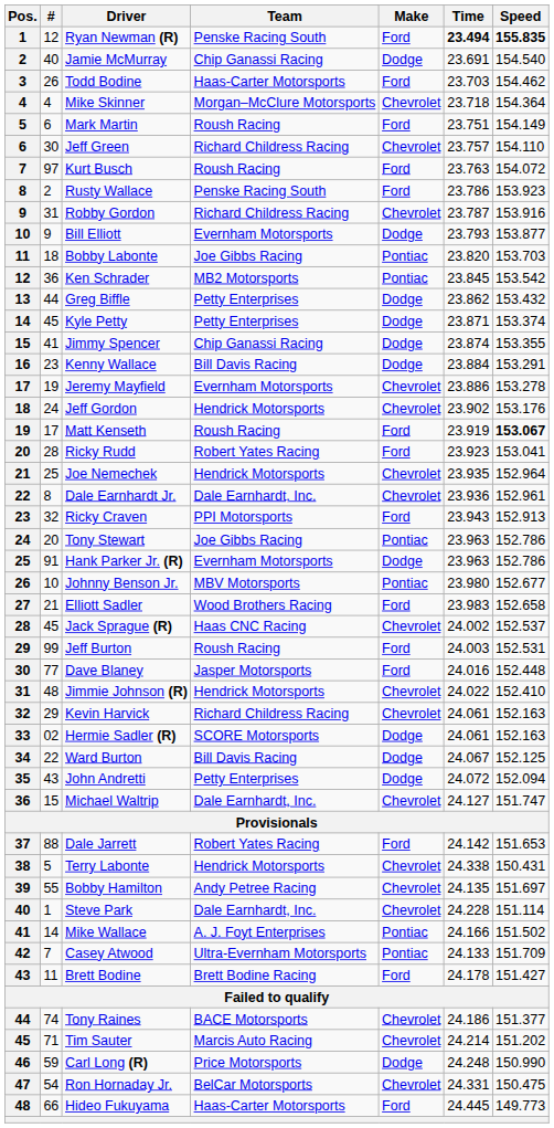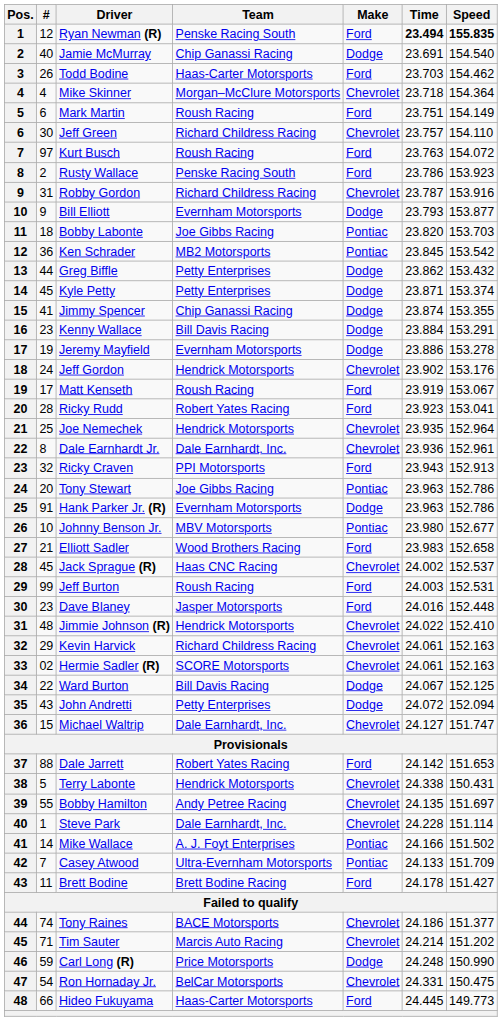 <table class="wikitable" style="font-size:95%">
 <tr>
 <th>Pos.</th>
 <th>#</th>
 <th>Driver</th>
 <th>Team</th>
 <th>Make</th>
 <th>Time</th>
 <th>Speed</th>
 </tr>
 <tr>
 <th>1</th>
 <td>12</td>
 <td><a href='#'>Ryan Newman</a> <strong>(R)</strong></td>
 <td><a href='#'>Penske Racing South</a></td>
 <td><a href='#'>Ford</a></td>
 <td><strong>23.494</strong></td>
 <td><strong>155.835</strong></td>
 </tr>
 <tr>
 <th>2</th>
 <td>40</td>
 <td><a href='#'>Jamie McMurray</a></td>
 <td><a href='#'>Chip Ganassi Racing</a></td>
 <td><a href='#'>Dodge</a></td>
 <td>23.691</td>
 <td>154.540</td>
 </tr>
 <tr>
 <th>3</th>
 <td>26</td>
 <td><a href='#'>Todd Bodine</a></td>
 <td><a href='#'>Haas-Carter Motorsports</a></td>
 <td><a href='#'>Ford</a></td>
 <td>23.703</td>
 <td>154.462</td>
 </tr>
 <tr>
 <th>4</th>
 <td>4</td>
 <td><a href='#'>Mike Skinner</a></td>
 <td><a href='#'>Morgan–McClure Motorsports</a></td>
 <td><a href='#'>Chevrolet</a></td>
 <td>23.718</td>
 <td>154.364</td>
 </tr>
 <tr>
 <th>5</th>
 <td>6</td>
 <td><a href='#'>Mark Martin</a></td>
 <td><a href='#'>Roush Racing</a></td>
 <td><a href='#'>Ford</a></td>
 <td>23.751</td>
 <td>154.149</td>
 </tr>
 <tr>
 <th>6</th>
 <td>30</td>
 <td><a href='#'>Jeff Green</a></td>
 <td><a href='#'>Richard Childress Racing</a></td>
 <td><a href='#'>Chevrolet</a></td>
 <td>23.757</td>
 <td>154.110</td>
 </tr>
 <tr>
 <th>7</th>
 <td>97</td>
 <td><a href='#'>Kurt Busch</a></td>
 <td><a href='#'>Roush Racing</a></td>
 <td><a href='#'>Ford</a></td>
 <td>23.763</td>
 <td>154.072</td>
 </tr>
 <tr>
 <th>8</th>
 <td>2</td>
 <td><a href='#'>Rusty Wallace</a></td>
 <td><a href='#'>Penske Racing South</a></td>
 <td><a href='#'>Ford</a></td>
 <td>23.786</td>
 <td>153.923</td>
 </tr>
 <tr>
 <th>9</th>
 <td>31</td>
 <td><a href='#'>Robby Gordon</a></td>
 <td><a href='#'>Richard Childress Racing</a></td>
 <td><a href='#'>Chevrolet</a></td>
 <td>23.787</td>
 <td>153.916</td>
 </tr>
 <tr>
 <th>10</th>
 <td>9</td>
 <td><a href='#'>Bill Elliott</a></td>
 <td><a href='#'>Evernham Motorsports</a></td>
 <td><a href='#'>Dodge</a></td>
 <td>23.793</td>
 <td>153.877</td>
 </tr>
 <tr>
 <th>11</th>
 <td>18</td>
 <td><a href='#'>Bobby Labonte</a></td>
 <td><a href='#'>Joe Gibbs Racing</a></td>
 <td><a href='#'>Pontiac</a></td>
 <td>23.820</td>
 <td>153.703</td>
 </tr>
 <tr>
 <th>12</th>
 <td>36</td>
 <td><a href='#'>Ken Schrader</a></td>
 <td><a href='#'>MB2 Motorsports</a></td>
 <td><a href='#'>Pontiac</a></td>
 <td>23.845</td>
 <td>153.542</td>
 </tr>
 <tr>
 <th>13</th>
 <td>44</td>
 <td><a href='#'>Greg Biffle</a></td>
 <td><a href='#'>Petty Enterprises</a></td>
 <td><a href='#'>Dodge</a></td>
 <td>23.862</td>
 <td>153.432</td>
 </tr>
 <tr>
 <th>14</th>
 <td>45</td>
 <td><a href='#'>Kyle Petty</a></td>
 <td><a href='#'>Petty Enterprises</a></td>
 <td><a href='#'>Dodge</a></td>
 <td>23.871</td>
 <td>153.374</td>
 </tr>
 <tr>
 <th>15</th>
 <td>41</td>
 <td><a href='#'>Jimmy Spencer</a></td>
 <td><a href='#'>Chip Ganassi Racing</a></td>
 <td><a href='#'>Dodge</a></td>
 <td>23.874</td>
 <td>153.355</td>
 </tr>
 <tr>
 <th>16</th>
 <td>23</td>
 <td><a href='#'>Kenny Wallace</a></td>
 <td><a href='#'>Bill Davis Racing</a></td>
 <td><a href='#'>Dodge</a></td>
 <td>23.884</td>
 <td>153.291</td>
 </tr>
 <tr>
 <th>17</th>
 <td>19</td>
 <td><a href='#'>Jeremy Mayfield</a></td>
 <td><a href='#'>Evernham Motorsports</a></td>
-<td><a href='#'>Chevrolet</a></td>
+<td><a href='#'>Dodge</a></td>
 <td>23.886</td>
 <td>153.278</td>
 </tr>
 <tr>
 <th>18</th>
 <td>24</td>
 <td><a href='#'>Jeff Gordon</a></td>
 <td><a href='#'>Hendrick Motorsports</a></td>
 <td><a href='#'>Chevrolet</a></td>
 <td>23.902</td>
 <td>153.176</td>
 </tr>
 <tr>
 <th>19</th>
 <td>17</td>
 <td><a href='#'>Matt Kenseth</a></td>
 <td><a href='#'>Roush Racing</a></td>
 <td><a href='#'>Ford</a></td>
 <td>23.919</td>
-<td><strong>153.067</strong></td>
+<td>153.067</td>
 </tr>
 <tr>
 <th>20</th>
 <td>28</td>
 <td><a href='#'>Ricky Rudd</a></td>
 <td><a href='#'>Robert Yates Racing</a></td>
 <td><a href='#'>Ford</a></td>
 <td>23.923</td>
 <td>153.041</td>
 </tr>
 <tr>
 <th>21</th>
 <td>25</td>
 <td><a href='#'>Joe Nemechek</a></td>
 <td><a href='#'>Hendrick Motorsports</a></td>
 <td><a href='#'>Chevrolet</a></td>
 <td>23.935</td>
 <td>152.964</td>
 </tr>
 <tr>
 <th>22</th>
 <td>8</td>
 <td><a href='#'>Dale Earnhardt Jr.</a></td>
 <td><a href='#'>Dale Earnhardt, Inc.</a></td>
 <td><a href='#'>Chevrolet</a></td>
 <td>23.936</td>
 <td>152.961</td>
 </tr>
 <tr>
 <th>23</th>
 <td>32</td>
 <td><a href='#'>Ricky Craven</a></td>
 <td><a href='#'>PPI Motorsports</a></td>
 <td><a href='#'>Ford</a></td>
 <td>23.943</td>
 <td>152.913</td>
 </tr>
 <tr>
 <th>24</th>
 <td>20</td>
 <td><a href='#'>Tony Stewart</a></td>
 <td><a href='#'>Joe Gibbs Racing</a></td>
 <td><a href='#'>Pontiac</a></td>
 <td>23.963</td>
 <td>152.786</td>
 </tr>
 <tr>
 <th>25</th>
 <td>91</td>
 <td><a href='#'>Hank Parker Jr.</a> <strong>(R)</strong></td>
 <td><a href='#'>Evernham Motorsports</a></td>
 <td><a href='#'>Dodge</a></td>
 <td>23.963</td>
 <td>152.786</td>
 </tr>
 <tr>
 <th>26</th>
 <td>10</td>
 <td><a href='#'>Johnny Benson Jr.</a></td>
 <td><a href='#'>MBV Motorsports</a></td>
 <td><a href='#'>Pontiac</a></td>
 <td>23.980</td>
 <td>152.677</td>
 </tr>
 <tr>
 <th>27</th>
 <td>21</td>
 <td><a href='#'>Elliott Sadler</a></td>
 <td><a href='#'>Wood Brothers Racing</a></td>
 <td><a href='#'>Ford</a></td>
 <td>23.983</td>
 <td>152.658</td>
 </tr>
 <tr>
 <th>28</th>
 <td>45</td>
 <td><a href='#'>Jack Sprague</a> <strong>(R)</strong></td>
 <td><a href='#'>Haas CNC Racing</a></td>
 <td><a href='#'>Chevrolet</a></td>
 <td>24.002</td>
 <td>152.537</td>
 </tr>
 <tr>
 <th>29</th>
 <td>99</td>
 <td><a href='#'>Jeff Burton</a></td>
 <td><a href='#'>Roush Racing</a></td>
 <td><a href='#'>Ford</a></td>
 <td>24.003</td>
 <td>152.531</td>
 </tr>
 <tr>
 <th>30</th>
-<td>77</td>
+<td>23</td>
 <td><a href='#'>Dave Blaney</a></td>
 <td><a href='#'>Jasper Motorsports</a></td>
 <td><a href='#'>Ford</a></td>
 <td>24.016</td>
 <td>152.448</td>
 </tr>
 <tr>
 <th>31</th>
 <td>48</td>
 <td><a href='#'>Jimmie Johnson</a> <strong>(R)</strong></td>
 <td><a href='#'>Hendrick Motorsports</a></td>
 <td><a href='#'>Chevrolet</a></td>
 <td>24.022</td>
 <td>152.410</td>
 </tr>
 <tr>
 <th>32</th>
 <td>29</td>
 <td><a href='#'>Kevin Harvick</a></td>
 <td><a href='#'>Richard Childress Racing</a></td>
 <td><a href='#'>Chevrolet</a></td>
 <td>24.061</td>
 <td>152.163</td>
 </tr>
 <tr>
 <th>33</th>
 <td>02</td>
 <td><a href='#'>Hermie Sadler</a> <strong>(R)</strong></td>
 <td><a href='#'>SCORE Motorsports</a></td>
-<td><a href='#'>Dodge</a></td>
+<td><a href='#'>Chevrolet</a></td>
 <td>24.061</td>
 <td>152.163</td>
 </tr>
 <tr>
 <th>34</th>
 <td>22</td>
 <td><a href='#'>Ward Burton</a></td>
 <td><a href='#'>Bill Davis Racing</a></td>
 <td><a href='#'>Dodge</a></td>
 <td>24.067</td>
 <td>152.125</td>
 </tr>
 <tr>
 <th>35</th>
 <td>43</td>
 <td><a href='#'>John Andretti</a></td>
 <td><a href='#'>Petty Enterprises</a></td>
 <td><a href='#'>Dodge</a></td>
 <td>24.072</td>
 <td>152.094</td>
 </tr>
 <tr>
 <th>36</th>
 <td>15</td>
 <td><a href='#'>Michael Waltrip</a></td>
 <td><a href='#'>Dale Earnhardt, Inc.</a></td>
 <td><a href='#'>Chevrolet</a></td>
 <td>24.127</td>
 <td>151.747</td>
 </tr>
 <tr>
 <th colspan="7">Provisionals</th>
 </tr>
 <tr>
 <th>37</th>
 <td>88</td>
 <td><a href='#'>Dale Jarrett</a></td>
 <td><a href='#'>Robert Yates Racing</a></td>
 <td><a href='#'>Ford</a></td>
 <td>24.142</td>
 <td>151.653</td>
 </tr>
 <tr>
 <th>38</th>
 <td>5</td>
 <td><a href='#'>Terry Labonte</a></td>
 <td><a href='#'>Hendrick Motorsports</a></td>
 <td><a href='#'>Chevrolet</a></td>
 <td>24.338</td>
 <td>150.431</td>
 </tr>
 <tr>
 <th>39</th>
 <td>55</td>
 <td><a href='#'>Bobby Hamilton</a></td>
 <td><a href='#'>Andy Petree Racing</a></td>
 <td><a href='#'>Chevrolet</a></td>
 <td>24.135</td>
 <td>151.697</td>
 </tr>
 <tr>
 <th>40</th>
 <td>1</td>
 <td><a href='#'>Steve Park</a></td>
 <td><a href='#'>Dale Earnhardt, Inc.</a></td>
 <td><a href='#'>Chevrolet</a></td>
 <td>24.228</td>
 <td>151.114</td>
 </tr>
 <tr>
 <th>41</th>
 <td>14</td>
 <td><a href='#'>Mike Wallace</a></td>
 <td><a href='#'>A. J. Foyt Enterprises</a></td>
 <td><a href='#'>Pontiac</a></td>
 <td>24.166</td>
 <td>151.502</td>
 </tr>
 <tr>
 <th>42</th>
 <td>7</td>
 <td><a href='#'>Casey Atwood</a></td>
 <td><a href='#'>Ultra-Evernham Motorsports</a></td>
 <td><a href='#'>Pontiac</a></td>
 <td>24.133</td>
 <td>151.709</td>
 </tr>
 <tr>
 <th>43</th>
 <td>11</td>
 <td><a href='#'>Brett Bodine</a></td>
 <td><a href='#'>Brett Bodine Racing</a></td>
 <td><a href='#'>Ford</a></td>
 <td>24.178</td>
 <td>151.427</td>
 </tr>
 <tr>
 <th colspan="7">Failed to qualify</th>
 </tr>
 <tr>
 <th>44</th>
 <td>74</td>
 <td><a href='#'>Tony Raines</a></td>
 <td><a href='#'>BACE Motorsports</a></td>
 <td><a href='#'>Chevrolet</a></td>
 <td>24.186</td>
 <td>151.377</td>
 </tr>
 <tr>
 <th>45</th>
 <td>71</td>
 <td><a href='#'>Tim Sauter</a></td>
 <td><a href='#'>Marcis Auto Racing</a></td>
 <td><a href='#'>Chevrolet</a></td>
 <td>24.214</td>
 <td>151.202</td>
 </tr>
 <tr>
 <th>46</th>
 <td>59</td>
 <td><a href='#'>Carl Long</a> <strong>(R)</strong></td>
 <td><a href='#'>Price Motorsports</a></td>
 <td><a href='#'>Dodge</a></td>
 <td>24.248</td>
 <td>150.990</td>
 </tr>
 <tr>
 <th>47</th>
 <td>54</td>
 <td><a href='#'>Ron Hornaday Jr.</a></td>
 <td><a href='#'>BelCar Motorsports</a></td>
 <td><a href='#'>Chevrolet</a></td>
 <td>24.331</td>
 <td>150.475</td>
 </tr>
 <tr>
 <th>48</th>
 <td>66</td>
 <td><a href='#'>Hideo Fukuyama</a></td>
 <td><a href='#'>Haas-Carter Motorsports</a></td>
 <td><a href='#'>Ford</a></td>
 <td>24.445</td>
 <td>149.773</td>
 </tr>
 <tr>
 <th colspan="7"></th>
 </tr>
 </table>
